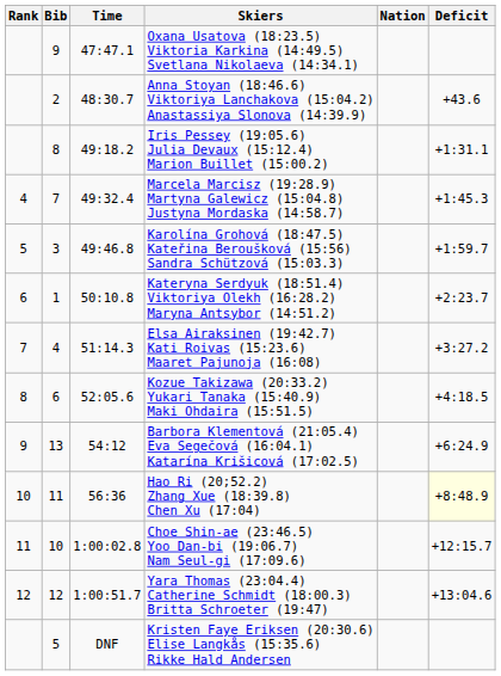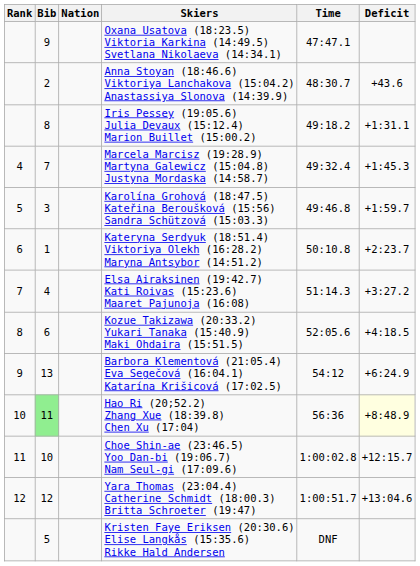 <table class="wikitable sortable" style="text-align:center">
 <tr>
 <th>Rank</th>
 <th>Bib</th>
+<th>Nation</th>
+<th>Skiers</th>
 <th>Time</th>
-<th>Skiers</th>
-<th>Nation</th>
 <th>Deficit</th>
 </tr>
 <tr>
 <td></td>
 <td>9</td>
+<td align="left"></td>
+<td align="left"><a href='#'>Oxana Usatova</a> (18:23.5)<br> <a href='#'>Viktoria Karkina</a> (14:49.5)<br><a href='#'>Svetlana Nikolaeva</a> (14:34.1)</td>
 <td>47:47.1</td>
-<td align="left"><a href='#'>Oxana Usatova</a> (18:23.5)<br> <a href='#'>Viktoria Karkina</a> (14:49.5)<br><a href='#'>Svetlana Nikolaeva</a> (14:34.1)</td>
-<td align="left"></td>
 <td></td>
 </tr>
 <tr>
 <td></td>
 <td>2</td>
+<td align="left"></td>
+<td align="left"><a href='#'>Anna Stoyan</a> (18:46.6)<br> <a href='#'>Viktoriya Lanchakova</a> (15:04.2)<br><a href='#'>Anastassiya Slonova</a> (14:39.9)</td>
 <td>48:30.7</td>
-<td align="left"><a href='#'>Anna Stoyan</a> (18:46.6)<br> <a href='#'>Viktoriya Lanchakova</a> (15:04.2)<br><a href='#'>Anastassiya Slonova</a> (14:39.9)</td>
-<td align="left"></td>
 <td>+43.6</td>
 </tr>
 <tr>
 <td></td>
 <td>8</td>
+<td align="left"></td>
+<td align="left"><a href='#'>Iris Pessey</a> (19:05.6)<br> <a href='#'>Julia Devaux</a> (15:12.4)<br><a href='#'>Marion Buillet</a> (15:00.2)</td>
 <td>49:18.2</td>
-<td align="left"><a href='#'>Iris Pessey</a> (19:05.6)<br> <a href='#'>Julia Devaux</a> (15:12.4)<br><a href='#'>Marion Buillet</a> (15:00.2)</td>
-<td align="left"></td>
 <td>+1:31.1</td>
 </tr>
 <tr>
 <td>4</td>
 <td>7</td>
+<td align="left"></td>
+<td align="left"><a href='#'>Marcela Marcisz</a> (19:28.9)<br> <a href='#'>Martyna Galewicz</a> (15:04.8)<br><a href='#'>Justyna Mordaska</a> (14:58.7)</td>
 <td>49:32.4</td>
-<td align="left"><a href='#'>Marcela Marcisz</a> (19:28.9)<br> <a href='#'>Martyna Galewicz</a> (15:04.8)<br><a href='#'>Justyna Mordaska</a> (14:58.7)</td>
-<td align="left"></td>
 <td>+1:45.3</td>
 </tr>
 <tr>
 <td>5</td>
 <td>3</td>
+<td align="left"></td>
+<td align="left"><a href='#'>Karolína Grohová</a> (18:47.5)<br> <a href='#'>Kateřina Beroušková</a> (15:56)<br><a href='#'>Sandra Schützová</a> (15:03.3)</td>
 <td>49:46.8</td>
-<td align="left"><a href='#'>Karolína Grohová</a> (18:47.5)<br> <a href='#'>Kateřina Beroušková</a> (15:56)<br><a href='#'>Sandra Schützová</a> (15:03.3)</td>
-<td align="left"></td>
 <td>+1:59.7</td>
 </tr>
 <tr>
 <td>6</td>
 <td>1</td>
+<td align="left"></td>
+<td align="left"><a href='#'>Kateryna Serdyuk</a> (18:51.4)<br> <a href='#'>Viktoriya Olekh</a> (16:28.2)<br><a href='#'>Maryna Antsybor</a> (14:51.2)</td>
 <td>50:10.8</td>
-<td align="left"><a href='#'>Kateryna Serdyuk</a> (18:51.4)<br> <a href='#'>Viktoriya Olekh</a> (16:28.2)<br><a href='#'>Maryna Antsybor</a> (14:51.2)</td>
-<td align="left"></td>
 <td>+2:23.7</td>
 </tr>
 <tr>
 <td>7</td>
 <td>4</td>
+<td align="left"></td>
+<td align="left"><a href='#'>Elsa Airaksinen</a> (19:42.7)<br> <a href='#'>Kati Roivas</a> (15:23.6)<br><a href='#'>Maaret Pajunoja</a> (16:08)</td>
 <td>51:14.3</td>
-<td align="left"><a href='#'>Elsa Airaksinen</a> (19:42.7)<br> <a href='#'>Kati Roivas</a> (15:23.6)<br><a href='#'>Maaret Pajunoja</a> (16:08)</td>
-<td align="left"></td>
 <td>+3:27.2</td>
 </tr>
 <tr>
 <td>8</td>
 <td>6</td>
+<td align="left"></td>
+<td align="left"><a href='#'>Kozue Takizawa</a> (20:33.2)<br> <a href='#'>Yukari Tanaka</a> (15:40.9)<br><a href='#'>Maki Ohdaira</a> (15:51.5)</td>
 <td>52:05.6</td>
-<td align="left"><a href='#'>Kozue Takizawa</a> (20:33.2)<br> <a href='#'>Yukari Tanaka</a> (15:40.9)<br><a href='#'>Maki Ohdaira</a> (15:51.5)</td>
-<td align="left"></td>
 <td>+4:18.5</td>
 </tr>
 <tr>
 <td>9</td>
 <td>13</td>
+<td align="left"></td>
+<td align="left"><a href='#'>Barbora Klementová</a> (21:05.4)<br> <a href='#'>Eva Segečová</a> (16:04.1)<br><a href='#'>Katarína Krišicová</a> (17:02.5)</td>
 <td>54:12</td>
-<td align="left"><a href='#'>Barbora Klementová</a> (21:05.4)<br> <a href='#'>Eva Segečová</a> (16:04.1)<br><a href='#'>Katarína Krišicová</a> (17:02.5)</td>
-<td align="left"></td>
 <td>+6:24.9</td>
 </tr>
 <tr>
 <td>10</td>
-<td>11</td>
+<td style="background: lightgreen;">11</td>
+<td align="left"></td>
+<td align="left"><a href='#'>Hao Ri</a> (20;52.2)<br> <a href='#'>Zhang Xue</a> (18:39.8)<br><a href='#'>Chen Xu</a> (17:04)</td>
 <td>56:36</td>
-<td align="left"><a href='#'>Hao Ri</a> (20;52.2)<br> <a href='#'>Zhang Xue</a> (18:39.8)<br><a href='#'>Chen Xu</a> (17:04)</td>
-<td align="left"></td>
 <td style="background: lightyellow;">+8:48.9</td>
 </tr>
 <tr>
 <td>11</td>
 <td>10</td>
+<td align="left"></td>
+<td align="left"><a href='#'>Choe Shin-ae</a> (23:46.5)<br> <a href='#'>Yoo Dan-bi</a> (19:06.7)<br><a href='#'>Nam Seul-gi</a> (17:09.6)</td>
 <td>1:00:02.8</td>
-<td align="left"><a href='#'>Choe Shin-ae</a> (23:46.5)<br> <a href='#'>Yoo Dan-bi</a> (19:06.7)<br><a href='#'>Nam Seul-gi</a> (17:09.6)</td>
-<td align="left"></td>
 <td>+12:15.7</td>
 </tr>
 <tr>
 <td>12</td>
 <td>12</td>
+<td align="left"></td>
+<td align="left"><a href='#'>Yara Thomas</a> (23:04.4)<br> <a href='#'>Catherine Schmidt</a> (18:00.3)<br><a href='#'>Britta Schroeter</a> (19:47)</td>
 <td>1:00:51.7</td>
-<td align="left"><a href='#'>Yara Thomas</a> (23:04.4)<br> <a href='#'>Catherine Schmidt</a> (18:00.3)<br><a href='#'>Britta Schroeter</a> (19:47)</td>
-<td align="left"></td>
 <td>+13:04.6</td>
 </tr>
 <tr>
 <td></td>
 <td>5</td>
+<td align="left"></td>
+<td align="left"><a href='#'>Kristen Faye Eriksen</a> (20:30.6)<br> <a href='#'>Elise Langkås</a> (15:35.6)<br><a href='#'>Rikke Hald Andersen</a></td>
 <td>DNF</td>
-<td align="left"><a href='#'>Kristen Faye Eriksen</a> (20:30.6)<br> <a href='#'>Elise Langkås</a> (15:35.6)<br><a href='#'>Rikke Hald Andersen</a></td>
-<td align="left"></td>
 <td></td>
 </tr>
 </table>
